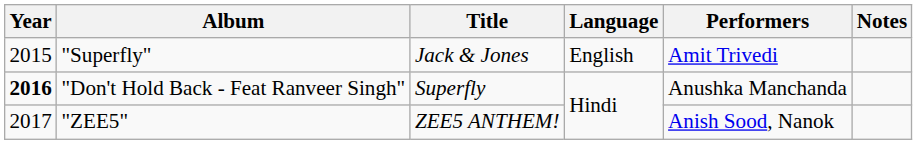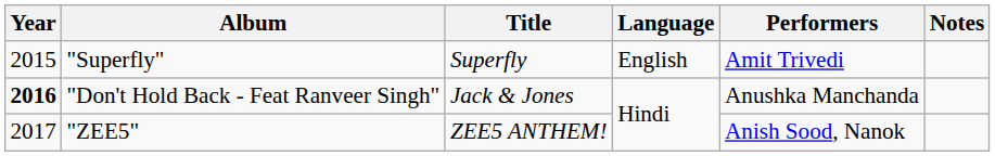 <table class="wikitable">
 <tr>
 <th>Year</th>
 <th>Album</th>
 <th>Title</th>
 <th>Language</th>
 <th>Performers</th>
 <th>Notes</th>
 </tr>
 <tr>
 <td>2015</td>
 <td>"Superfly"</td>
-<td><em>Jack & Jones</em></td>
+<td><em>Superfly</em></td>
 <td>English</td>
 <td><a href='#'>Amit Trivedi</a></td>
 <td></td>
 </tr>
 <tr>
 <td><strong>2016</strong></td>
 <td>"Don't Hold Back - Feat Ranveer Singh"</td>
-<td><em>Superfly</em></td>
+<td><em>Jack & Jones</em></td>
 <td rowspan=2>Hindi</td>
 <td>Anushka Manchanda</td>
 <td></td>
 </tr>
 <tr>
 <td>2017</td>
 <td>"ZEE5"</td>
 <td><em>ZEE5 ANTHEM!</em></td>
 <td><a href='#'>Anish Sood</a>, Nanok</td>
 <td></td>
 </tr>
 </table>
